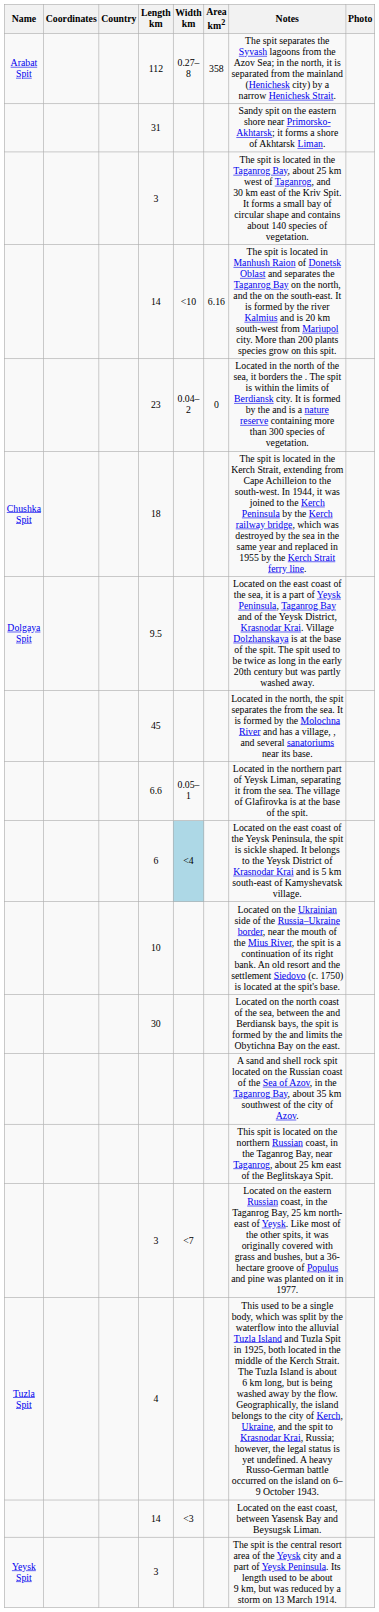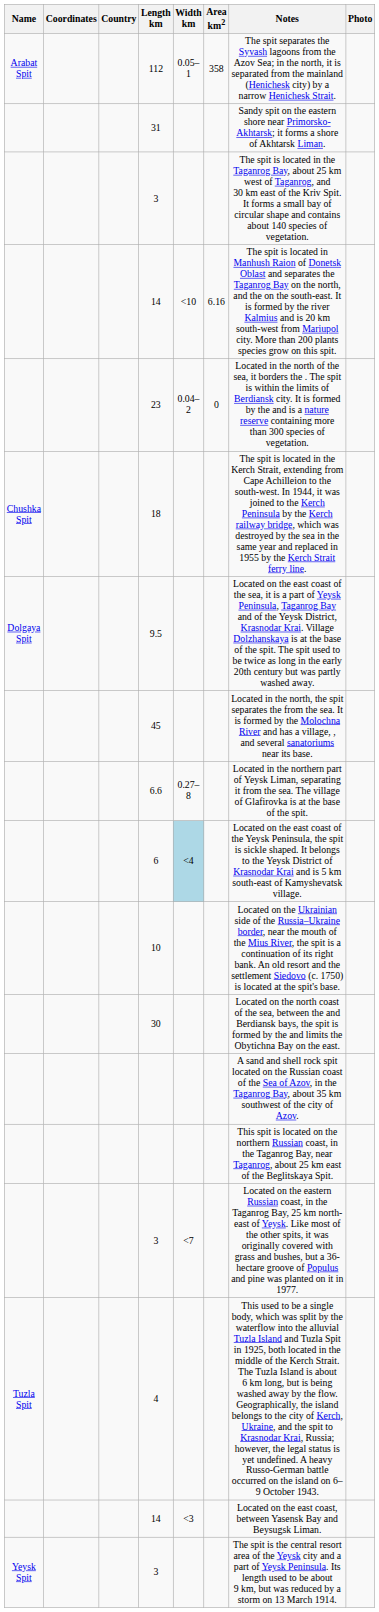 <table Class="wikitable" style="text-align:center">
 <tr>
 <th>Name</th>
 <th>Coordinates</th>
 <th>Country</th>
 <th>Length<br>km</th>
 <th>Width<br>km</th>
 <th>Area<br>km<sup>2</sup></th>
 <th>Notes</th>
 <th>Photo</th>
 </tr>
 <tr id="Arabat">
 <td><a href='#'>Arabat Spit</a></td>
 <td></td>
 <td></td>
 <td>112</td>
-<td>0.27–8</td>
+<td>0.05–1</td>
 <td>358</td>
 <td>The spit separates the <a href='#'>Syvash</a> lagoons from the Azov Sea; in the north, it is separated from the mainland (<a href='#'>Henichesk</a> city) by a narrow <a href='#'>Henichesk Strait</a>.</td>
 <td></td>
 </tr>
 <tr id="Achuevsk">
 <td></td>
 <td></td>
 <td></td>
 <td>31</td>
 <td></td>
 <td></td>
 <td>Sandy spit on the eastern shore near <a href='#'>Primorsko-Akhtarsk</a>; it forms a shore of Akhtarsk <a href='#'>Liman</a>.</td>
 <td></td>
 </tr>
 <tr id="Beglitsk">
 <td></td>
 <td></td>
 <td></td>
 <td>3</td>
 <td></td>
 <td></td>
 <td>The spit is located in the <a href='#'>Taganrog Bay</a>, about 25 km west of <a href='#'>Taganrog</a>, and 30 km east of the Kriv Spit. It forms a small bay of circular shape and contains about 140 species of vegetation.</td>
 <td></td>
 </tr>
 <tr id="Bilosaraysk">
 <td></td>
 <td></td>
 <td></td>
 <td>14</td>
 <td><10</td>
 <td>6.16</td>
 <td>The spit is located in <a href='#'>Manhush Raion</a> of <a href='#'>Donetsk Oblast</a> and separates the <a href='#'>Taganrog Bay</a> on the north, and the  on the south-east. It is formed by the river <a href='#'>Kalmius</a> and is 20 km south-west from <a href='#'>Mariupol</a> city. More than 200 plants species grow on this spit.</td>
 <td></td>
 </tr>
 <tr id="Berdiansk">
 <td></td>
 <td></td>
 <td></td>
 <td>23</td>
 <td>0.04–2</td>
 <td>0</td>
 <td>Located in the north of the sea, it borders the . The spit is within the limits of <a href='#'>Berdiansk</a> city. It is formed by the  and is a <a href='#'>nature reserve</a> containing more than 300 species of vegetation.</td>
 <td></td>
 </tr>
 <tr id="Chushka">
 <td><a href='#'>Chushka Spit</a></td>
 <td></td>
 <td></td>
 <td>18</td>
 <td></td>
 <td></td>
 <td>The spit is located in the Kerch Strait, extending from Cape Achilleion to the south-west. In 1944, it was joined to the <a href='#'>Kerch Peninsula</a> by the <a href='#'>Kerch railway bridge</a>, which was destroyed by the sea in the same year and replaced in 1955 by the <a href='#'>Kerch Strait ferry line</a>.</td>
 <td></td>
 </tr>
 <tr id="Dolgaya">
 <td><a href='#'>Dolgaya Spit</a></td>
 <td></td>
 <td></td>
 <td>9.5</td>
 <td></td>
 <td></td>
 <td>Located on the east coast of the sea, it is a part of <a href='#'>Yeysk Peninsula</a>, <a href='#'>Taganrog Bay</a> and of the Yeysk District, <a href='#'>Krasnodar Krai</a>. Village <a href='#'>Dolzhanskaya</a> is at the base of the spit. The spit used to be twice as long in the early 20th century but was partly washed away.</td>
 <td></td>
 </tr>
 <tr id="Fedotov">
 <td></td>
 <td></td>
 <td></td>
 <td>45</td>
 <td></td>
 <td></td>
 <td>Located in the north, the spit separates the  from the sea. It is formed by the <a href='#'>Molochna River</a> and has a village, , and several <a href='#'>sanatoriums</a> near its base.</td>
 <td></td>
 </tr>
 <tr id="Glafirovsk">
 <td></td>
 <td></td>
 <td></td>
 <td>6.6</td>
-<td>0.05–1</td>
+<td>0.27–8</td>
 <td></td>
 <td>Located in the northern part of Yeysk Liman, separating it from the sea. The village of Glafirovka is at the base of the spit.</td>
 <td></td>
 </tr>
 <tr id="Kamyshevatsk">
 <td></td>
 <td></td>
 <td></td>
 <td>6</td>
 <td style="background: lightblue;"><4</td>
 <td></td>
 <td>Located on the east coast of the Yeysk Peninsula, the spit is sickle shaped. It belongs to the Yeysk District of <a href='#'>Krasnodar Krai</a> and is 5 km south-east of Kamyshevatsk village.</td>
 <td></td>
 </tr>
 <tr id="Kriv">
 <td></td>
 <td></td>
 <td></td>
 <td>10</td>
 <td></td>
 <td></td>
 <td>Located on the <a href='#'>Ukrainian</a> side of the <a href='#'>Russia–Ukraine border</a>, near the mouth of the <a href='#'>Mius River</a>, the spit is a continuation of its right bank. An old resort and the settlement <a href='#'>Siedovo</a> (c. 1750) is located at the spit's base.</td>
 <td></td>
 </tr>
 <tr id="Obytichna">
 <td></td>
 <td></td>
 <td></td>
 <td>30</td>
 <td></td>
 <td></td>
 <td>Located on the north coast of the sea, between the  and Berdiansk bays, the spit is formed by the  and limits the Obytichna Bay on the east.</td>
 <td></td>
 </tr>
 <tr id="Pavlo-Ochakovskaya">
 <td></td>
 <td></td>
 <td></td>
 <td></td>
 <td></td>
 <td></td>
 <td>A sand and shell rock spit located on the Russian coast of the <a href='#'>Sea of Azov</a>, in the <a href='#'>Taganrog Bay</a>, about 35 km southwest of the city of <a href='#'>Azov</a>.</td>
 <td></td>
 </tr>
 <tr id="Petrushino">
 <td></td>
 <td></td>
 <td></td>
 <td></td>
 <td></td>
 <td></td>
 <td>This spit is located on the northern <a href='#'>Russian</a> coast, in the Taganrog Bay, near <a href='#'>Taganrog</a>, about 25 km east of the Beglitskaya Spit.</td>
 <td></td>
 </tr>
 <tr id="">
 <td></td>
 <td></td>
 <td></td>
 <td>3</td>
 <td><7</td>
 <td></td>
 <td>Located on the eastern <a href='#'>Russian</a> coast, in the Taganrog Bay, 25 km north-east of <a href='#'>Yeysk</a>. Like most of the other spits, it was originally covered with grass and bushes, but a 36-hectare groove of <a href='#'>Populus</a> and pine was planted on it in 1977.</td>
 <td></td>
 </tr>
 <tr id="Tuzla">
 <td><a href='#'>Tuzla Spit</a></td>
 <td></td>
 <td> </td>
 <td>4</td>
 <td></td>
 <td></td>
 <td>This used to be a single body, which was split by the waterflow into the alluvial <a href='#'>Tuzla Island</a> and Tuzla Spit in 1925, both located in the middle of the Kerch Strait. The Tuzla Island is about 6 km long, but is being washed away by the flow. Geographically, the island belongs to the city of <a href='#'>Kerch</a>, <a href='#'>Ukraine</a>, and the spit to <a href='#'>Krasnodar Krai</a>, Russia; however, the legal status is yet undefined. A heavy Russo-German battle occurred on the island on 6–9 October 1943.</td>
 <td><br><br></td>
 </tr>
 <tr id="Yasensk">
 <td></td>
 <td></td>
 <td></td>
 <td>14</td>
 <td><3</td>
 <td></td>
 <td>Located on the east coast, between Yasensk Bay and Beysugsk Liman.</td>
 <td></td>
 </tr>
 <tr id="Yeysk">
 <td><a href='#'>Yeysk Spit</a></td>
 <td></td>
 <td></td>
 <td>3</td>
 <td></td>
 <td></td>
 <td>The spit is the central resort area of the <a href='#'>Yeysk</a> city and a part of <a href='#'>Yeysk Peninsula</a>. Its length used to be about 9 km, but was reduced by a storm on 13 March 1914.</td>
 <td></td>
 </tr>
 </table>
